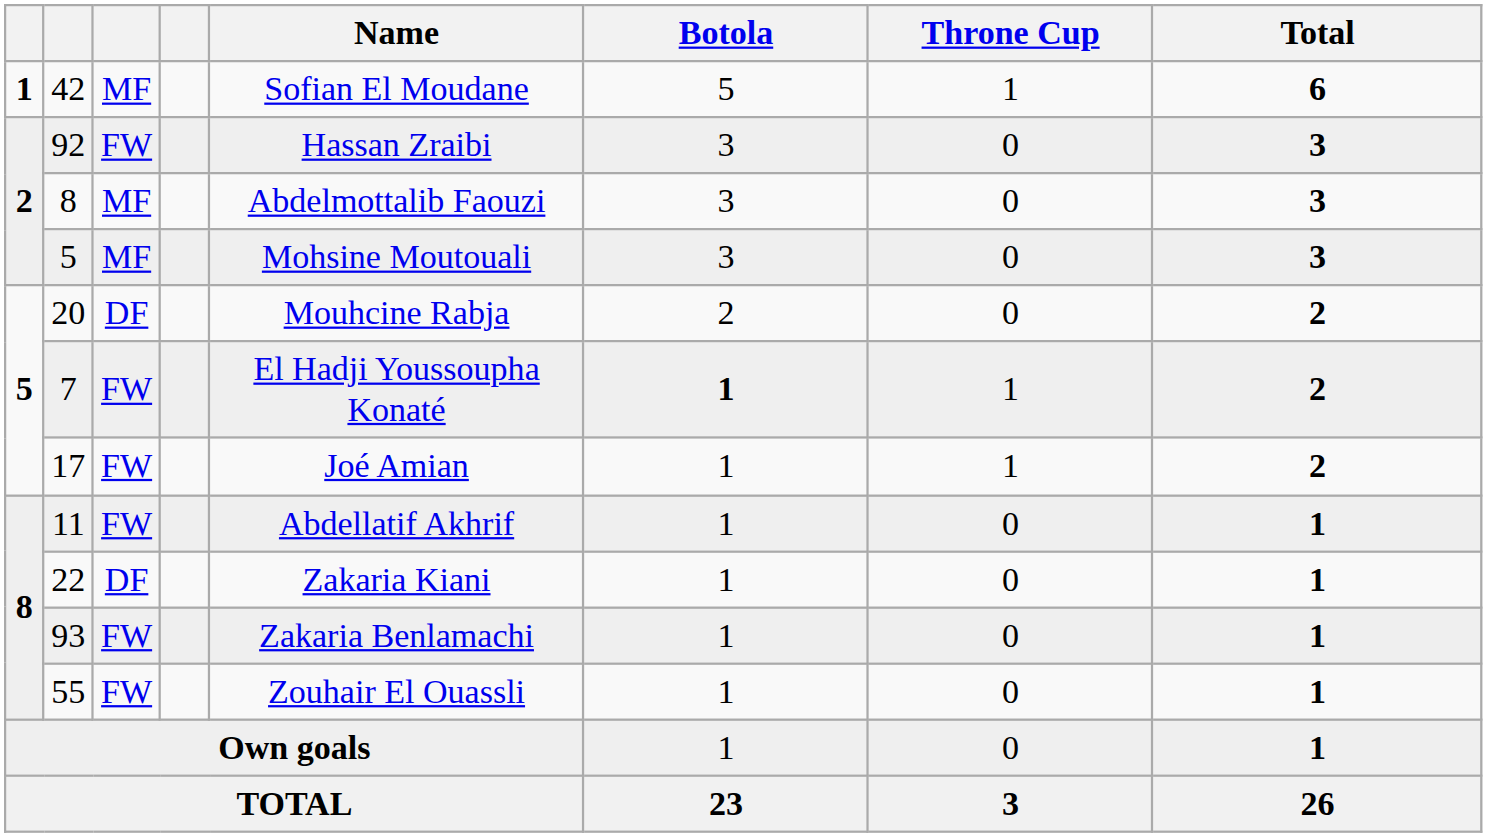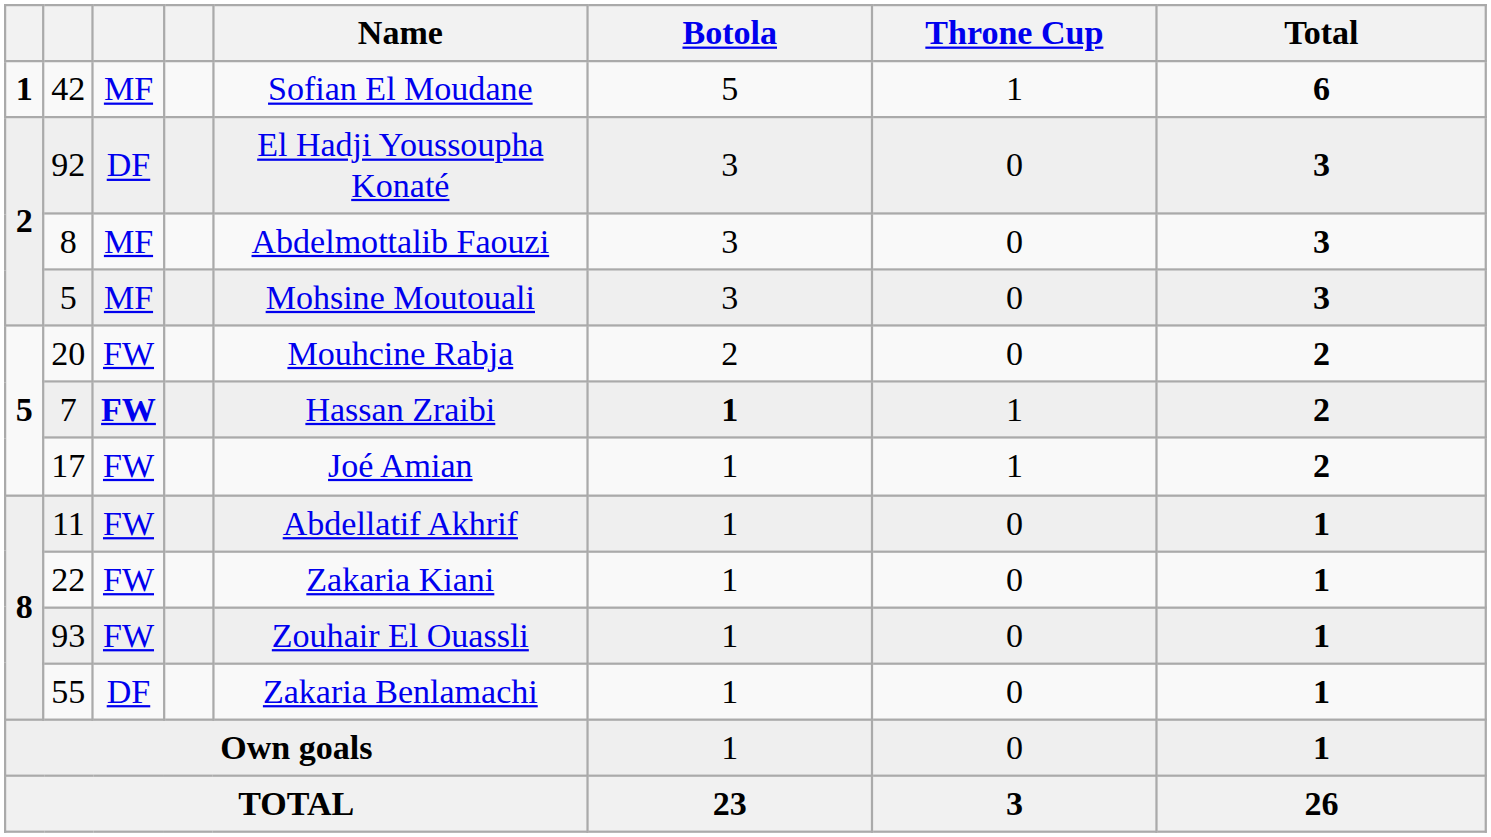 <table class="wikitable sortable" style="font-size: 95%; text-align: center;">
 <tr>
 <th width=10></th>
 <th width=15></th>
 <th width=15></th>
 <th width=15></th>
 <th width=160>Name</th>
 <th width=120><a href='#'>Botola</a></th>
 <th width=120><a href='#'>Throne Cup</a></th>
 <th width=140>Total</th>
 </tr>
 <tr>
 <td><strong>1</strong></td>
 <td>42</td>
 <td><a href='#'>MF</a></td>
 <td></td>
 <td><a href='#'>Sofian El Moudane</a></td>
 <td>5 </td>
 <td>1 </td>
 <td><strong>6</strong> </td>
 </tr>
 <tr bgcolor="#EFEFEF">
 <td rowspan=3><strong>2</strong></td>
 <td>92</td>
-<td><a href='#'>FW</a></td>
+<td><a href='#'>DF</a></td>
 <td></td>
-<td><a href='#'>Hassan Zraibi</a></td>
+<td><a href='#'>El Hadji Youssoupha Konaté</a></td>
 <td>3 </td>
 <td>0 </td>
 <td><strong>3</strong> </td>
 </tr>
 <tr>
 <td>8</td>
 <td><a href='#'>MF</a></td>
 <td></td>
 <td><a href='#'>Abdelmottalib Faouzi</a></td>
 <td>3 </td>
 <td>0 </td>
 <td><strong>3</strong> </td>
 </tr>
 <tr bgcolor="#EFEFEF">
 <td>5</td>
 <td><a href='#'>MF</a></td>
 <td></td>
 <td><a href='#'>Mohsine Moutouali</a></td>
 <td>3 </td>
 <td>0 </td>
 <td><strong>3</strong> </td>
 </tr>
 <tr>
 <td rowspan=3><strong>5</strong></td>
 <td>20</td>
-<td><a href='#'>DF</a></td>
+<td><a href='#'>FW</a></td>
 <td></td>
 <td><a href='#'>Mouhcine Rabja</a></td>
 <td>2 </td>
 <td>0 </td>
 <td><strong>2</strong> </td>
 </tr>
 <tr bgcolor="#EFEFEF">
 <td>7</td>
-<td><a href='#'>FW</a></td>
+<td><strong><a href='#'>FW</a></strong></td>
 <td></td>
-<td><a href='#'>El Hadji Youssoupha Konaté</a></td>
+<td><a href='#'>Hassan Zraibi</a></td>
 <td><strong>1 </strong></td>
 <td>1 </td>
 <td><strong>2</strong> </td>
 </tr>
 <tr>
 <td>17</td>
 <td><a href='#'>FW</a></td>
 <td></td>
 <td><a href='#'>Joé Amian</a></td>
 <td>1 </td>
 <td>1 </td>
 <td><strong>2</strong> </td>
 </tr>
 <tr bgcolor="#EFEFEF">
 <td rowspan=4><strong>8</strong></td>
 <td>11</td>
 <td><a href='#'>FW</a></td>
 <td></td>
 <td><a href='#'>Abdellatif Akhrif</a></td>
 <td>1 </td>
 <td>0 </td>
 <td><strong>1</strong> </td>
 </tr>
 <tr>
 <td>22</td>
-<td><a href='#'>DF</a></td>
+<td><a href='#'>FW</a></td>
 <td></td>
 <td><a href='#'>Zakaria Kiani</a></td>
 <td>1 </td>
 <td>0 </td>
 <td><strong>1</strong> </td>
 </tr>
 <tr bgcolor="#EFEFEF">
 <td>93</td>
 <td><a href='#'>FW</a></td>
 <td></td>
-<td><a href='#'>Zakaria Benlamachi</a></td>
+<td><a href='#'>Zouhair El Ouassli</a></td>
 <td>1 </td>
 <td>0 </td>
 <td><strong>1</strong> </td>
 </tr>
 <tr>
 <td>55</td>
-<td><a href='#'>FW</a></td>
+<td><a href='#'>DF</a></td>
 <td></td>
-<td><a href='#'>Zouhair El Ouassli</a></td>
+<td><a href='#'>Zakaria Benlamachi</a></td>
 <td>1 </td>
 <td>0 </td>
 <td><strong>1</strong> </td>
 </tr>
 <tr bgcolor="#EFEFEF">
 <td colspan=5><strong>Own goals</strong></td>
 <td>1 </td>
 <td>0 </td>
 <td><strong>1</strong> </td>
 </tr>
 <tr bgcolor="F1F1F1" >
 <td colspan=5><strong>TOTAL</strong></td>
 <td><strong>23</strong> </td>
 <td><strong>3</strong> </td>
 <td><strong>26</strong> </td>
 </tr>
 </table>
